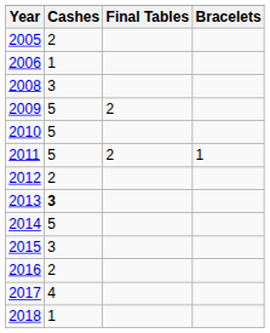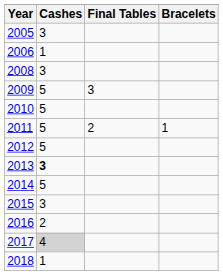 <table class="wikitable">
 <tr>
 </tr>
 <tr>
 <th>Year</th>
 <th>Cashes</th>
 <th>Final Tables</th>
 <th>Bracelets</th>
 </tr>
 <tr>
 <td><a href='#'>2005</a></td>
-<td>2</td>
+<td>3</td>
 <td></td>
 <td></td>
 </tr>
 <tr>
 <td><a href='#'>2006</a></td>
 <td>1</td>
 <td></td>
 <td></td>
 </tr>
 <tr>
 <td><a href='#'>2008</a></td>
 <td>3</td>
 <td></td>
 <td></td>
 </tr>
 <tr>
 <td><a href='#'>2009</a></td>
 <td>5</td>
-<td>2</td>
+<td>3</td>
 <td></td>
 </tr>
 <tr>
 <td><a href='#'>2010</a></td>
 <td>5</td>
 <td></td>
 <td></td>
 </tr>
 <tr>
 <td><a href='#'>2011</a></td>
 <td>5</td>
 <td>2</td>
 <td>1</td>
 </tr>
 <tr>
 <td><a href='#'>2012</a></td>
-<td>2</td>
+<td>5</td>
 <td></td>
 <td></td>
 </tr>
 <tr>
 <td><a href='#'>2013</a></td>
 <td><strong>3</strong></td>
 <td></td>
 <td></td>
 </tr>
 <tr>
 <td><a href='#'>2014</a></td>
 <td>5</td>
 <td></td>
 <td></td>
 </tr>
 <tr>
 <td><a href='#'>2015</a></td>
 <td>3</td>
 <td></td>
 <td></td>
 </tr>
 <tr>
 <td><a href='#'>2016</a></td>
 <td>2</td>
 <td></td>
 <td></td>
 </tr>
 <tr>
 <td><a href='#'>2017</a></td>
-<td>4</td>
+<td style="background: lightgrey;">4</td>
 <td></td>
 <td></td>
 </tr>
 <tr>
 <td><a href='#'>2018</a></td>
 <td>1</td>
 <td></td>
 <td></td>
 </tr>
 </table>
